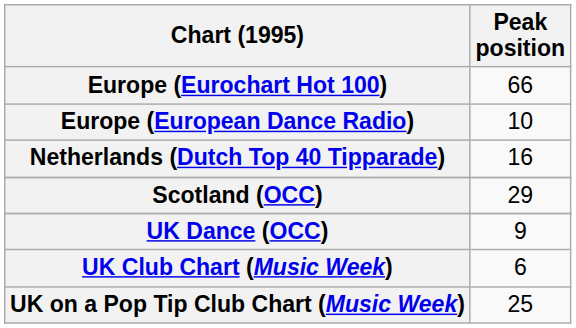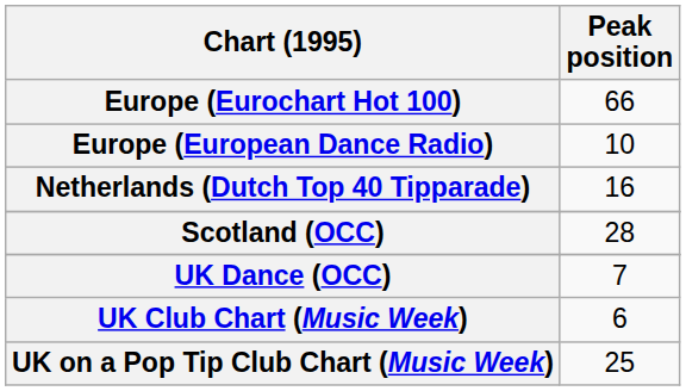 <table class="wikitable plainrowheaders" style="text-align:center">
 <tr>
 <th scope="col">Chart (1995)</th>
 <th scope="col">Peak<br>position</th>
 </tr>
 <tr>
 <th scope="row">Europe (<a href='#'>Eurochart Hot 100</a>)</th>
 <td>66</td>
 </tr>
 <tr>
 <th scope="row">Europe (<a href='#'>European Dance Radio</a>)</th>
 <td>10</td>
 </tr>
 <tr>
 <th scope="row">Netherlands (<a href='#'>Dutch Top 40 Tipparade</a>)</th>
 <td>16</td>
 </tr>
 <tr>
 </tr>
 <tr>
 <th scope="row">Scotland (<a href='#'>OCC</a>)</th>
-<td>29</td>
+<td>28</td>
 </tr>
 <tr>
 </tr>
 <tr>
 <th scope="row"><a href='#'>UK Dance</a> (<a href='#'>OCC</a>)</th>
-<td>9</td>
+<td>7</td>
 </tr>
 <tr>
 <th scope="row"><a href='#'>UK Club Chart</a> (<em><a href='#'>Music Week</a></em>)</th>
 <td>6</td>
 </tr>
 <tr>
 <th scope="row">UK on a Pop Tip Club Chart (<em><a href='#'>Music Week</a></em>)</th>
 <td>25</td>
 </tr>
 </table>
